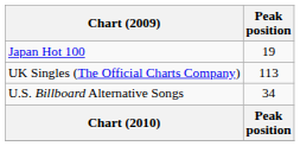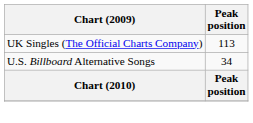 <table class="wikitable sortable plainrowheaders">
 <tr>
 <th>Chart (2009)</th>
 <th>Peak<br>position</th>
-</tr>
-<tr>
-<td><a href='#'>Japan Hot 100</a></td>
-<td align="center">19</td>
 </tr>
 <tr>
 <td>UK Singles (<a href='#'>The Official Charts Company</a>)</td>
 <td align="center">113</td>
 </tr>
 <tr>
 <td>U.S. <em>Billboard</em> Alternative Songs</td>
 <td align="center">34</td>
 </tr>
 <tr>
 <th>Chart (2010)</th>
 <th>Peak<br>position</th>
 </tr>
 <tr>
 </tr>
 <tr>
 </tr>
 </table>
